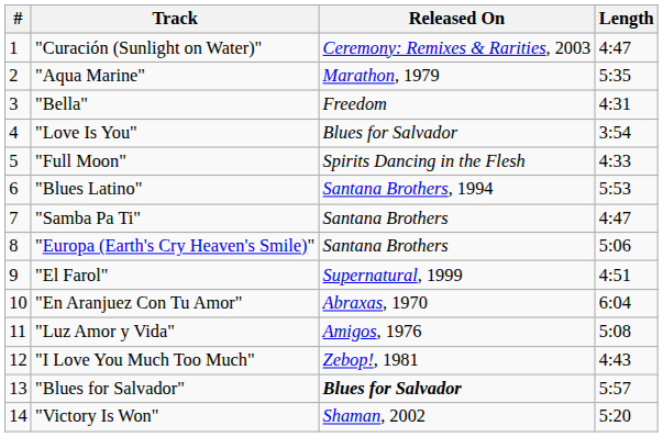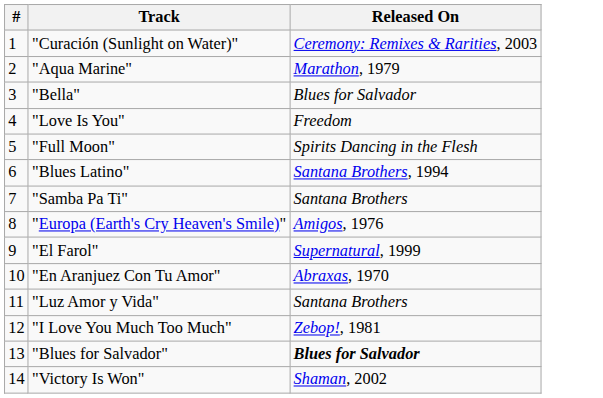 <table class="wikitable">
 <tr>
 <th>#</th>
 <th>Track</th>
 <th>Released On</th>
-<th>Length</th>
 </tr>
 <tr>
 <td>1</td>
 <td>"Curación (Sunlight on Water)"</td>
 <td><em><a href='#'>Ceremony: Remixes & Rarities</a></em>, 2003</td>
-<td>4:47</td>
 </tr>
 <tr>
 <td>2</td>
 <td>"Aqua Marine"</td>
 <td><a href='#'><em>Marathon</em></a>, 1979</td>
-<td>5:35</td>
 </tr>
 <tr>
 <td>3</td>
 <td>"Bella"</td>
-<td><em>Freedom</em></td>
-<td>4:31</td>
+<td><em>Blues for Salvador</em></td>
 </tr>
 <tr>
 <td>4</td>
 <td>"Love Is You"</td>
-<td><em>Blues for Salvador</em></td>
-<td>3:54</td>
+<td><em>Freedom</em></td>
 </tr>
 <tr>
 <td>5</td>
 <td>"Full Moon"</td>
 <td><em>Spirits Dancing in the Flesh</em></td>
-<td>4:33</td>
 </tr>
 <tr>
 <td>6</td>
 <td>"Blues Latino"</td>
 <td><em><a href='#'>Santana Brothers</a></em>, 1994</td>
-<td>5:53</td>
 </tr>
 <tr>
 <td>7</td>
 <td>"Samba Pa Ti"</td>
 <td><em>Santana Brothers</em></td>
-<td>4:47</td>
 </tr>
 <tr>
 <td>8</td>
 <td>"<a href='#'>Europa (Earth's Cry Heaven's Smile)</a>"</td>
-<td><em>Santana Brothers</em></td>
-<td>5:06</td>
+<td><a href='#'><em>Amigos</em></a>, 1976</td>
 </tr>
 <tr>
 <td>9</td>
 <td>"El Farol"</td>
 <td><a href='#'><em>Supernatural</em></a>, 1999</td>
-<td>4:51</td>
 </tr>
 <tr>
 <td>10</td>
 <td>"En Aranjuez Con Tu Amor"</td>
 <td><a href='#'><em>Abraxas</em></a>, 1970</td>
-<td>6:04</td>
 </tr>
 <tr>
 <td>11</td>
 <td>"Luz Amor y Vida"</td>
-<td><a href='#'><em>Amigos</em></a>, 1976</td>
-<td>5:08</td>
+<td><em>Santana Brothers</em></td>
 </tr>
 <tr>
 <td>12</td>
 <td>"I Love You Much Too Much"</td>
 <td><em><a href='#'>Zebop!</a></em>, 1981</td>
-<td>4:43</td>
 </tr>
 <tr>
 <td>13</td>
 <td>"Blues for Salvador"</td>
 <td><strong><em>Blues for Salvador</em></strong></td>
-<td>5:57</td>
 </tr>
 <tr>
 <td>14</td>
 <td>"Victory Is Won"</td>
 <td><a href='#'><em>Shaman</em></a>, 2002</td>
-<td>5:20</td>
 </tr>
 </table>
